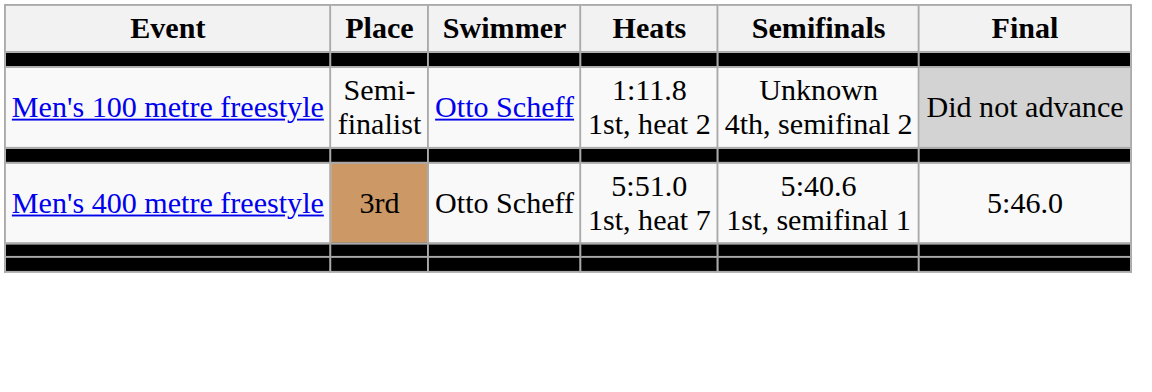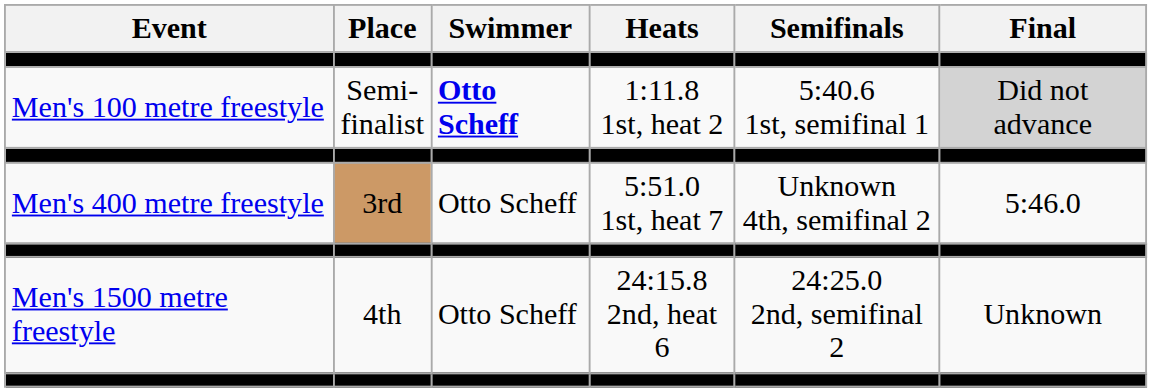 <table class=wikitable>
 <tr>
 <th>Event</th>
 <th>Place</th>
 <th>Swimmer</th>
 <th>Heats</th>
 <th>Semifinals</th>
 <th>Final</th>
 </tr>
 <tr bgcolor=black>
 <td></td>
 <td></td>
 <td></td>
 <td></td>
 <td></td>
 <td></td>
 </tr>
 <tr align=center>
 <td align=left><a href='#'>Men's 100 metre freestyle</a></td>
 <td>Semi-<br>finalist</td>
-<td align=left><a href='#'>Otto Scheff</a></td>
+<td align=left><strong><a href='#'>Otto Scheff</a></strong></td>
 <td>1:11.8 <br> 1st, heat 2</td>
-<td>Unknown <br> 4th, semifinal 2</td>
+<td>5:40.6 <br> 1st, semifinal 1</td>
 <td bgcolor=lightgray>Did not advance</td>
 </tr>
 <tr bgcolor=black>
 <td></td>
 <td></td>
 <td></td>
 <td></td>
 <td></td>
 <td></td>
 </tr>
 <tr align=center>
 <td align=left><a href='#'>Men's 400 metre freestyle</a></td>
 <td bgcolor=cc9966>3rd</td>
 <td align=left>Otto Scheff</td>
 <td>5:51.0 <br> 1st, heat 7</td>
-<td>5:40.6 <br> 1st, semifinal 1</td>
+<td>Unknown <br> 4th, semifinal 2</td>
 <td>5:46.0</td>
 </tr>
 <tr bgcolor=black>
 <td></td>
 <td></td>
 <td></td>
 <td></td>
 <td></td>
 <td></td>
 </tr>
+<tr align=center>
+<td align=left><a href='#'>Men's 1500 metre freestyle</a></td>
+<td>4th</td>
+<td align=left>Otto Scheff</td>
+<td>24:15.8 <br> 2nd, heat 6</td>
+<td>24:25.0 <br> 2nd, semifinal 2</td>
+<td>Unknown</td>
+</tr>
 <tr bgcolor=black>
 <td></td>
 <td></td>
 <td></td>
 <td></td>
 <td></td>
 <td></td>
 </tr>
 </table>
